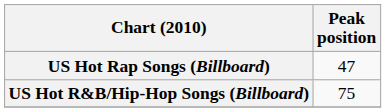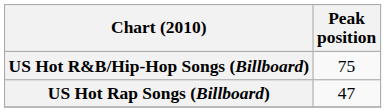 <table class="wikitable sortable plainrowheaders" style="text-align:center;">
 <tr>
 <th scope="col">Chart (2010)</th>
 <th scope="col">Peak<br>position</th>
 </tr>
 <tr>
+<th scope="row">US Hot R&B/Hip-Hop Songs (<em>Billboard</em>)</th>
+<td style="text-align:center;">75</td>
+</tr>
+<tr>
 <th scope="row">US Hot Rap Songs (<em>Billboard</em>)</th>
 <td style="text-align:center;">47</td>
 </tr>
 <tr>
-<th scope="row">US Hot R&B/Hip-Hop Songs (<em>Billboard</em>)</th>
-<td style="text-align:center;">75</td>
-</tr>
-<tr>
 </tr>
 </table>
